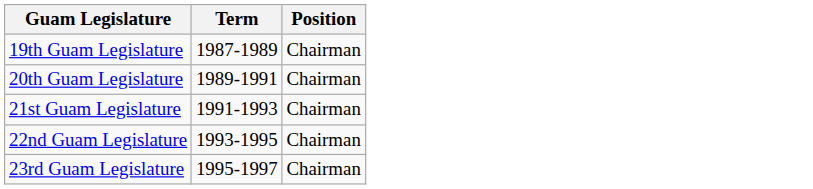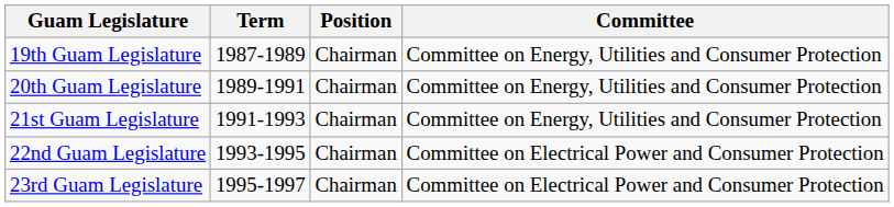 <table class="wikitable sortable" id="committee leadership">
 <tr style="vertical-align:bottom;">
 <th>Guam Legislature</th>
 <th>Term</th>
 <th>Position</th>
+<th>Committee</th>
 </tr>
 <tr>
 <td><a href='#'>19th Guam Legislature</a></td>
 <td>1987-1989</td>
 <td>Chairman</td>
+<td>Committee on Energy, Utilities and Consumer Protection</td>
 </tr>
 <tr>
 <td><a href='#'>20th Guam Legislature</a></td>
 <td>1989-1991</td>
 <td>Chairman</td>
+<td>Committee on Energy, Utilities and Consumer Protection</td>
 </tr>
 <tr>
 <td><a href='#'>21st Guam Legislature</a></td>
 <td>1991-1993</td>
 <td>Chairman</td>
+<td>Committee on Energy, Utilities and Consumer Protection</td>
 </tr>
 <tr>
 <td><a href='#'>22nd Guam Legislature</a></td>
 <td>1993-1995</td>
 <td>Chairman</td>
+<td>Committee on Electrical Power and Consumer Protection</td>
 </tr>
 <tr>
 <td><a href='#'>23rd Guam Legislature</a></td>
 <td>1995-1997</td>
 <td>Chairman</td>
+<td>Committee on Electrical Power and Consumer Protection</td>
 </tr>
 </table>
